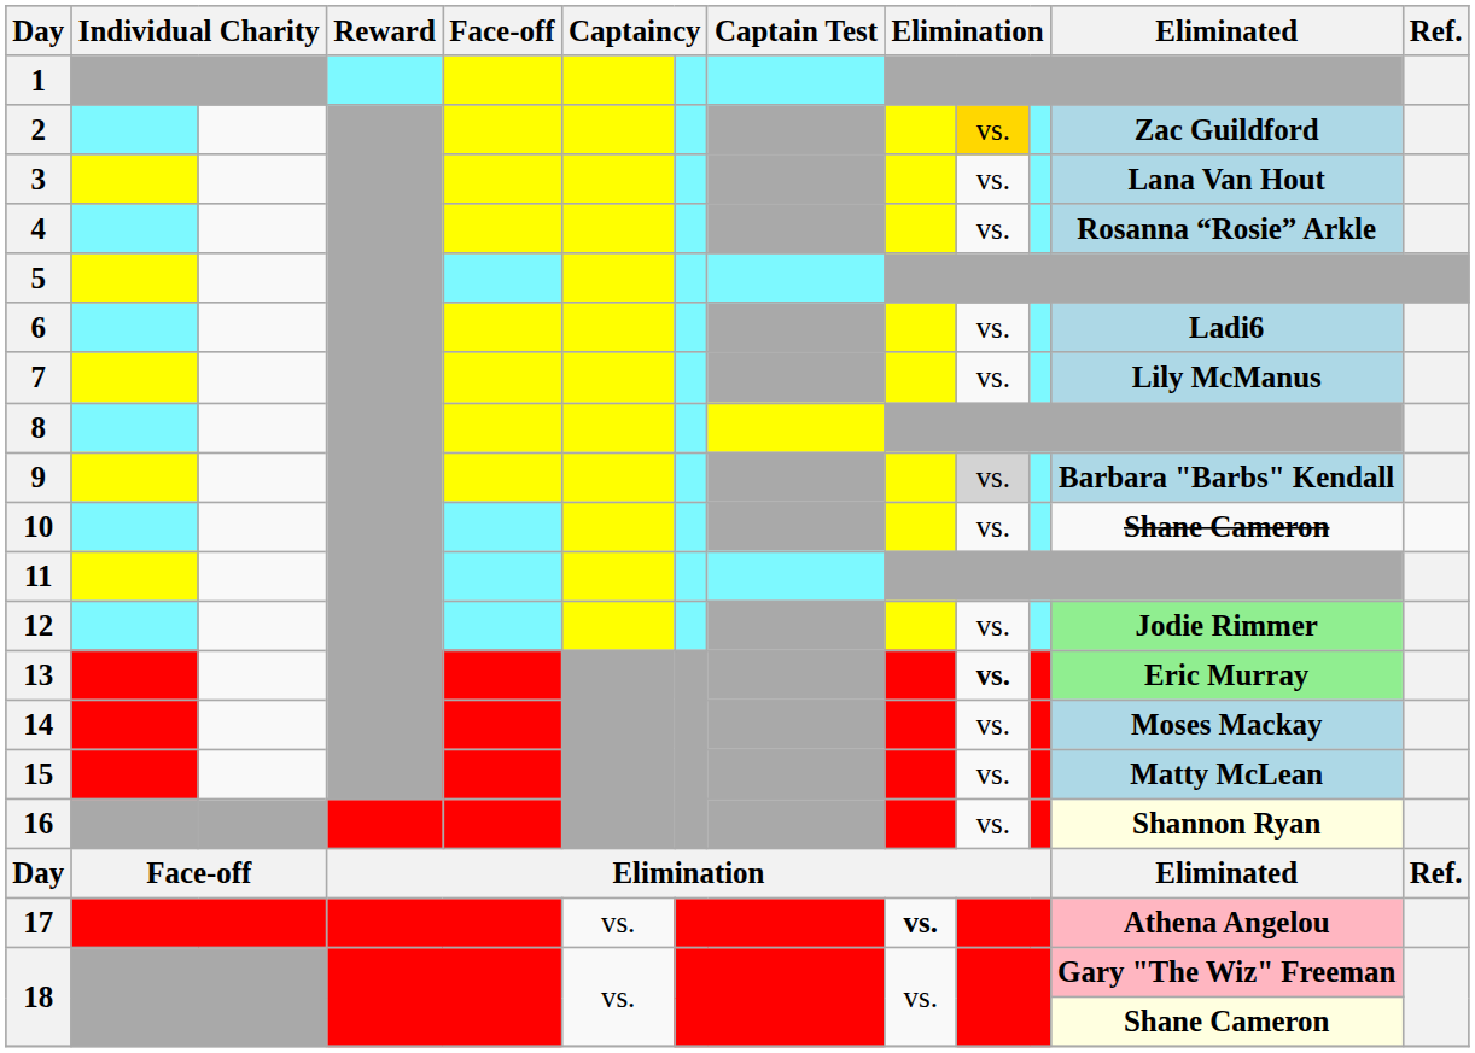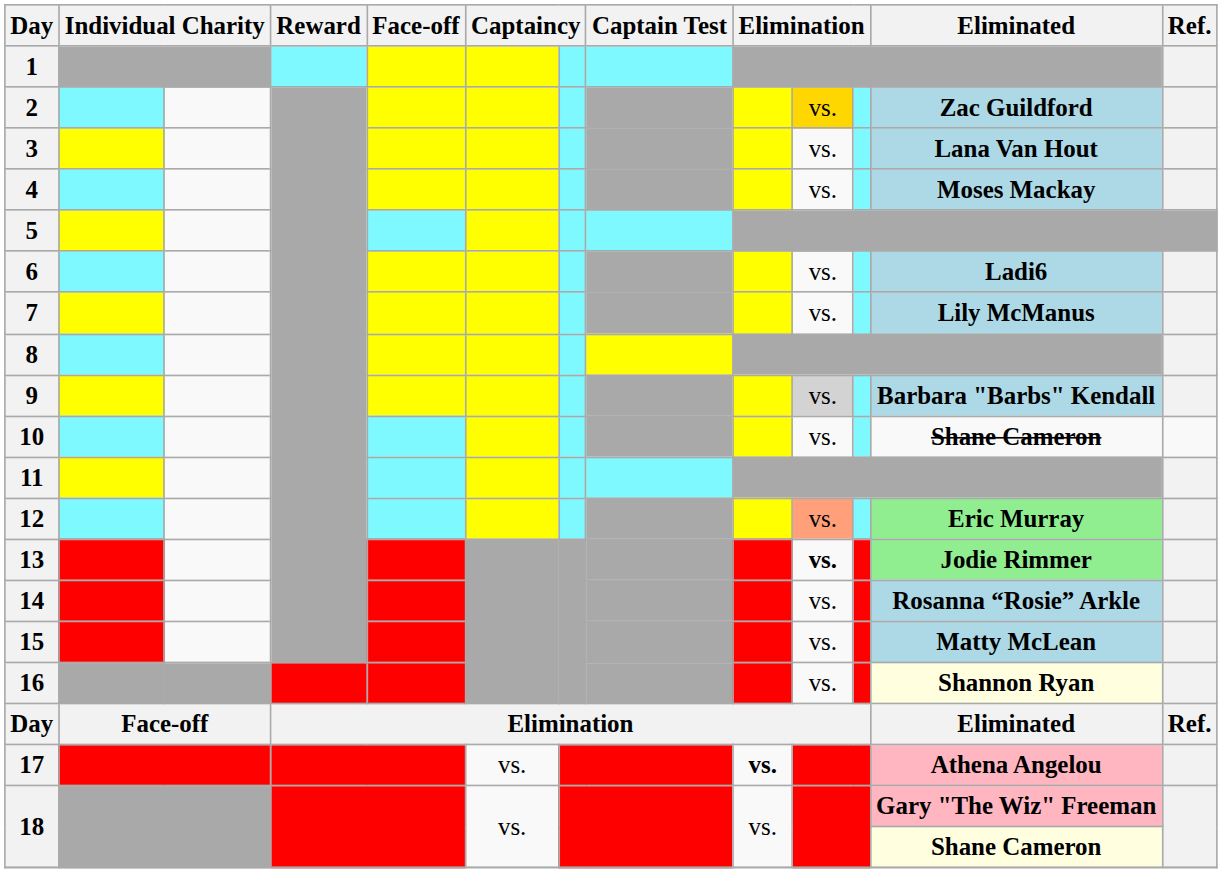 <table class="wikitable" style="margin:auto; text-align:center; font-size: 95%">
 <tr>
 <th scope="col">Day</th>
 <th scope="col" colspan="2">Individual Charity</th>
 <th scope="col">Reward</th>
 <th scope="col">Face-off</th>
 <th scope="col" colspan="2">Captaincy</th>
 <th scope="col">Captain Test</th>
 <th scope="col" colspan="3">Elimination</th>
 <th scope="col">Eliminated</th>
 <th scope="col">Ref.</th>
 </tr>
 <tr>
 <th>1</th>
 <td colspan="2" style="background:darkgrey;"></td>
 <td style="background:#7DF9FF"><strong></strong></td>
 <td style="background:yellow"><strong></strong></td>
 <td style="background:yellow"></td>
 <td style="background:#7DF9FF"></td>
 <td style="background:#7DF9FF"><strong></strong></td>
 <td colspan="4" style="background:darkgrey;"></td>
 <th></th>
 </tr>
 <tr>
 <th>2</th>
 <td style="background:#7DF9FF"></td>
 <td><strong></strong></td>
 <td rowspan="14"colspan="1" style="background:darkgrey;"></td>
 <td style="background:yellow"><strong></strong></td>
 <td style="background:yellow"></td>
 <td style="background:#7DF9FF"></td>
 <td style="background:darkgrey"></td>
 <td style="background:yellow"></td>
 <td style="background: gold;">vs.</td>
 <td style="background:#7DF9FF"></td>
 <td style="background:lightblue"><strong>Zac Guildford</strong></td>
 <th></th>
 </tr>
 <tr>
 <th>3</th>
 <td style="background:yellow"></td>
 <td><strong></strong></td>
 <td style="background:yellow"><strong></strong></td>
 <td style="background:yellow"></td>
 <td style="background:#7DF9FF"></td>
 <td style="background:darkgrey"></td>
 <td style="background:yellow"></td>
 <td>vs.</td>
 <td style="background:#7DF9FF"></td>
 <td style="background:lightblue"><strong>Lana Van Hout</strong></td>
 <th></th>
 </tr>
 <tr>
 <th>4</th>
 <td style="background:#7DF9FF"></td>
 <td><strong></strong></td>
 <td style="background:yellow"><strong></strong></td>
 <td style="background:yellow"></td>
 <td style="background:#7DF9FF"></td>
 <td style="background:darkgrey"></td>
 <td style="background:yellow"></td>
 <td>vs.</td>
 <td style="background:#7DF9FF"></td>
-<td style="background:lightblue"><strong>Rosanna “Rosie” Arkle</strong></td>
+<td style="background:lightblue"><strong> Moses Mackay</strong></td>
 <th></th>
 </tr>
 <tr>
 <th>5</th>
 <td style="background:yellow"></td>
 <td><strong></strong></td>
 <td style="background:#7DF9FF"><strong></strong></td>
 <td style="background:yellow"></td>
 <td style="background:#7DF9FF"></td>
 <td style="background:#7DF9FF"><strong></strong></td>
 <td colspan="7" style="background:darkgrey;"></td>
 </tr>
 <tr>
 <th>6</th>
 <td style="background:#7DF9FF"></td>
 <td><strong></strong></td>
 <td style="background:yellow"><strong></strong></td>
 <td style="background:yellow"></td>
 <td style="background:#7DF9FF"></td>
 <td style="background:darkgrey"></td>
 <td style="background:yellow"></td>
 <td>vs.</td>
 <td style="background:#7DF9FF"></td>
 <td style="background:lightblue"><strong>Ladi6</strong></td>
 <th></th>
 </tr>
 <tr>
 <th>7</th>
 <td style="background:yellow"></td>
 <td><strong></strong></td>
 <td style="background:yellow"><strong></strong></td>
 <td style="background:yellow"></td>
 <td style="background:#7DF9FF"></td>
 <td style="background:darkgrey"></td>
 <td style="background:yellow"></td>
 <td>vs.</td>
 <td style="background:#7DF9FF"></td>
 <td style="background:lightblue"><strong>Lily McManus</strong></td>
 <th></th>
 </tr>
 <tr>
 <th>8</th>
 <td style="background:#7DF9FF"></td>
 <td><strong></strong></td>
 <td style="background:yellow"><strong></strong></td>
 <td style="background:yellow"></td>
 <td style="background:#7DF9FF"></td>
 <td style="background:yellow"><strong></strong></td>
 <td colspan="4" style="background:darkgrey;"></td>
 <th></th>
 </tr>
 <tr>
 <th>9</th>
 <td style="background:yellow"></td>
 <td><strong></strong></td>
 <td style="background:yellow"><strong></strong></td>
 <td style="background:yellow"></td>
 <td style="background:#7DF9FF"></td>
 <td style="background:darkgrey"></td>
 <td style="background:yellow"></td>
 <td style="background: lightgrey;">vs.</td>
 <td style="background:#7DF9FF"></td>
 <td style="background:lightblue"><strong>Barbara "Barbs" Kendall</strong></td>
 <th></th>
 </tr>
 <tr>
 <th>10</th>
 <td style="background:#7DF9FF"></td>
 <td><strong></strong></td>
 <td style="background:#7DF9FF"><strong></strong></td>
 <td style="background:yellow"></td>
 <td style="background:#7DF9FF"></td>
 <td style="background:darkgrey"></td>
 <td style="background:yellow"></td>
 <td>vs.</td>
 <td style="background:#7DF9FF"></td>
 <td><strong><s>Shane Cameron</s></strong></td>
 </tr>
 <tr>
 <th>11</th>
 <td style="background:yellow"></td>
 <td><strong></strong></td>
 <td style="background:#7DF9FF"><strong></strong></td>
 <td style="background:yellow"></td>
 <td style="background:#7DF9FF"></td>
 <td style="background:#7DF9FF"><strong></strong></td>
 <td colspan="4" style="background:darkgrey;"></td>
 <th></th>
 </tr>
 <tr>
 <th>12</th>
 <td style="background:#7DF9FF"></td>
 <td><strong></strong></td>
 <td style="background:#7DF9FF"><strong></strong></td>
 <td style="background:yellow"></td>
 <td style="background:#7DF9FF"></td>
 <td style="background:darkgrey"></td>
 <td style="background:yellow"></td>
-<td>vs.</td>
+<td style="background: lightsalmon;">vs.</td>
 <td style="background:#7DF9FF"></td>
-<td style="background:lightgreen"><strong>Jodie Rimmer</strong></td>
+<td style="background:lightgreen"><strong> Eric Murray</strong></td>
 <th></th>
 </tr>
 <tr>
 <th>13</th>
 <td style="background:red"></td>
 <td><strong></strong></td>
 <td style="background:red"><strong></strong></td>
 <td rowspan="4"colspan="1" style="background:darkgrey;"></td>
 <td rowspan="4"colspan="1" style="background:darkgrey;"></td>
 <td style="background:darkgrey"></td>
 <td style="background:red"></td>
 <td><strong>vs.</strong></td>
 <td style="background:red"></td>
-<td style="background:lightgreen"><strong> Eric Murray</strong></td>
+<td style="background:lightgreen"><strong>Jodie Rimmer</strong></td>
 <th></th>
 </tr>
 <tr>
 <th>14</th>
 <td style="background:red"></td>
 <td><strong></strong></td>
 <td style="background:red"><strong></strong></td>
 <td style="background:darkgrey"></td>
 <td style="background:red"></td>
 <td>vs.</td>
 <td style="background:red"></td>
-<td style="background:lightblue"><strong> Moses Mackay</strong></td>
+<td style="background:lightblue"><strong>Rosanna “Rosie” Arkle</strong></td>
 <th></th>
 </tr>
 <tr>
 <th>15</th>
 <td style="background:red"></td>
 <td><strong></strong></td>
 <td style="background:red"><strong></strong></td>
 <td style="background:darkgrey"></td>
 <td style="background:red"></td>
 <td>vs.</td>
 <td style="background:red"></td>
 <td style="background:lightblue"><strong>Matty McLean</strong></td>
 <th></th>
 </tr>
 <tr>
 <th>16</th>
 <td style="background:darkgrey"></td>
 <td style="background:darkgrey"></td>
 <td style="background:red"><strong></strong></td>
 <td style="background:red"><strong></strong></td>
 <td style="background:darkgrey"></td>
 <td style="background:red"></td>
 <td>vs.</td>
 <td style="background:red"></td>
 <td style="background:lightyellow"><strong>Shannon Ryan</strong></td>
 <th></th>
 </tr>
 <tr>
 <th scope="col">Day</th>
 <th scope="col" colspan="2">Face-off</th>
 <th scope="col" colspan="8">Elimination</th>
 <th scope="col">Eliminated</th>
 <th scope="col">Ref.</th>
 </tr>
 <tr>
 <th>17</th>
 <td scope="col" colspan="2" style="background:red"><strong></strong></td>
 <td scope="col" colspan="2" style="background:red"></td>
 <td>vs.</td>
 <td scope="col" colspan="2" style="background:red"></td>
 <td><strong>vs.</strong></td>
 <td scope="col" colspan="2" style="background:red"></td>
 <td style="background:lightpink"><strong>Athena Angelou</strong></td>
 <th></th>
 </tr>
 <tr>
 <th rowspan="2" scope="row">18</th>
 <td rowspan="2" scope="row" colspan="2" style="background:darkgrey"></td>
 <td rowspan="2" scope="row" scope="col" colspan="2" style="background:red"></td>
 <td rowspan="2" scope="row">vs.</td>
 <td rowspan="2" scope="row" scope="col" colspan="2" style="background:red"></td>
 <td rowspan="2" scope="row">vs.</td>
 <td rowspan="2" scope="row" scope="col" colspan="2" style="background:red"></td>
 <td style="background:lightpink"><strong>Gary "The Wiz" Freeman</strong></td>
 <th rowspan="2" scope="row"></th>
 </tr>
 <tr>
 <td style="background:lightyellow"><strong>Shane Cameron</strong></td>
 </tr>
 <tr>
 </tr>
 </table>
